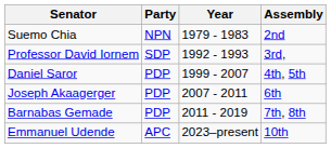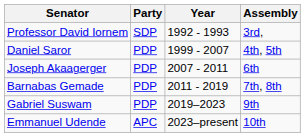 <table class="wikitable">
 <tr>
 <th>Senator</th>
 <th>Party</th>
 <th>Year</th>
 <th>Assembly</th>
-</tr>
-<tr>
-<td>Suemo Chia</td>
-<td><a href='#'>NPN</a></td>
-<td>1979 - 1983</td>
-<td><a href='#'>2nd</a></td>
 </tr>
 <tr>
 <td><a href='#'>Professor David Iornem</a></td>
 <td><a href='#'>SDP</a></td>
 <td>1992 - 1993</td>
 <td><a href='#'>3rd</a>,</td>
 </tr>
 <tr>
 <td><a href='#'>Daniel Saror</a></td>
 <td><a href='#'>PDP</a></td>
 <td>1999 - 2007</td>
 <td><a href='#'>4th</a>, <a href='#'>5th</a></td>
 </tr>
 <tr>
 <td><a href='#'>Joseph Akaagerger</a></td>
 <td><a href='#'>PDP</a></td>
 <td>2007 - 2011</td>
 <td><a href='#'>6th</a></td>
 </tr>
 <tr>
 <td><a href='#'>Barnabas Gemade</a></td>
 <td><a href='#'>PDP</a></td>
 <td>2011 - 2019</td>
 <td><a href='#'>7th</a>, <a href='#'>8th</a></td>
 </tr>
 <tr>
+<td><a href='#'>Gabriel Suswam</a></td>
+<td><a href='#'>PDP</a></td>
+<td>2019–2023</td>
+<td><a href='#'>9th</a></td>
+</tr>
+<tr>
 <td><a href='#'>Emmanuel Udende</a></td>
 <td><a href='#'>APC</a></td>
 <td>2023–present</td>
 <td><a href='#'>10th</a></td>
 </tr>
 </table>
